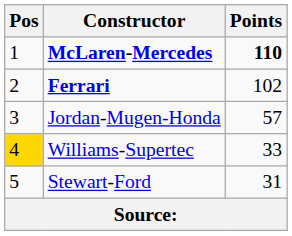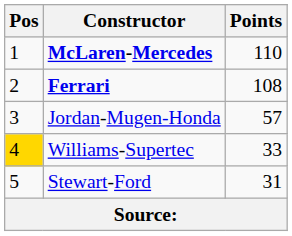 <table class="wikitable" style="font-size:95%;">
 <tr>
 <th>Pos</th>
 <th>Constructor</th>
 <th>Points</th>
 </tr>
 <tr>
 <td>1</td>
 <td> <strong><a href='#'>McLaren</a>-<a href='#'>Mercedes</a></strong></td>
-<td align="right"><strong>110</strong></td>
+<td align="right">110</td>
 </tr>
 <tr>
 <td>2</td>
 <td> <strong><a href='#'>Ferrari</a></strong></td>
-<td align="right">102</td>
+<td align="right">108</td>
 </tr>
 <tr>
 <td>3</td>
 <td> <a href='#'>Jordan</a>-<a href='#'>Mugen-Honda</a></td>
 <td align="right">57</td>
 </tr>
 <tr>
 <td style="background: gold;">4</td>
 <td> <a href='#'>Williams</a>-<a href='#'>Supertec</a></td>
 <td align="right">33</td>
 </tr>
 <tr>
 <td>5</td>
 <td> <a href='#'>Stewart</a>-<a href='#'>Ford</a></td>
 <td align="right">31</td>
 </tr>
 <tr>
 <th colspan=4>Source: </th>
 </tr>
 </table>
